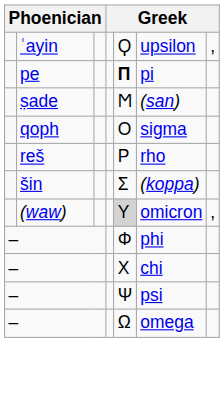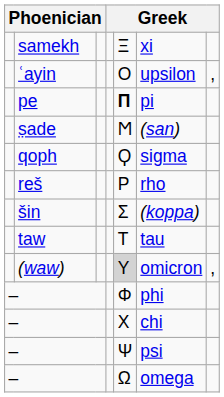 <table class="wikitable" style="float:left;">
 <tr>
 <th colspan="3">Phoenician</th>
 <th colspan="4">Greek</th>
 </tr>
 <tr>
 <td></td>
+<td><a href='#'>samekh</a></td>
+<td></td>
+<td></td>
+<td>Ξ</td>
+<td><a href='#'>xi</a></td>
+<td></td>
+</tr>
+<tr>
+<td></td>
 <td><a href='#'>ʿayin</a></td>
 <td></td>
 <td></td>
-<td>Ϙ</td>
+<td>Ο</td>
 <td><a href='#'>upsilon</a></td>
 <td>, </td>
 </tr>
 <tr>
 <td></td>
 <td><a href='#'>pe</a></td>
 <td></td>
 <td></td>
 <td><strong>Π</strong></td>
 <td><a href='#'>pi</a></td>
 <td></td>
 </tr>
 <tr>
 <td></td>
 <td><a href='#'>ṣade</a></td>
 <td></td>
 <td></td>
 <td>Ϻ</td>
 <td><em>(<a href='#'>san</a>)</em></td>
 <td></td>
 </tr>
 <tr>
 <td></td>
 <td><a href='#'>qoph</a></td>
 <td></td>
 <td></td>
-<td>Ο</td>
+<td>Ϙ</td>
 <td><a href='#'>sigma</a></td>
 <td></td>
 </tr>
 <tr>
 <td></td>
 <td><a href='#'>reš</a></td>
 <td></td>
 <td></td>
 <td>Ρ</td>
 <td><a href='#'>rho</a></td>
 <td></td>
 </tr>
 <tr>
 <td></td>
 <td><a href='#'>šin</a></td>
 <td></td>
 <td></td>
 <td>Σ</td>
 <td><em>(<a href='#'>koppa</a>)</em></td>
+<td></td>
+</tr>
+<tr>
+<td></td>
+<td><a href='#'>taw</a></td>
+<td></td>
+<td></td>
+<td>Τ</td>
+<td><a href='#'>tau</a></td>
 <td></td>
 </tr>
 <tr>
 <td></td>
 <td><em>(<a href='#'>waw</a>)</em></td>
 <td></td>
 <td></td>
 <td style="background: lightgrey;">Υ</td>
 <td><a href='#'>omicron</a></td>
 <td>, </td>
 </tr>
 <tr>
 <td colspan="3">–</td>
 <td></td>
 <td>Φ</td>
 <td><a href='#'>phi</a></td>
 <td></td>
 </tr>
 <tr>
 <td colspan="3">–</td>
 <td></td>
 <td>Χ</td>
 <td><a href='#'>chi</a></td>
 <td></td>
 </tr>
 <tr>
 <td colspan="3">–</td>
 <td></td>
 <td>Ψ</td>
 <td><a href='#'>psi</a></td>
 <td></td>
 </tr>
 <tr>
 <td colspan="3">–</td>
 <td></td>
 <td>Ω</td>
 <td><a href='#'>omega</a></td>
 <td></td>
 </tr>
 </table>
